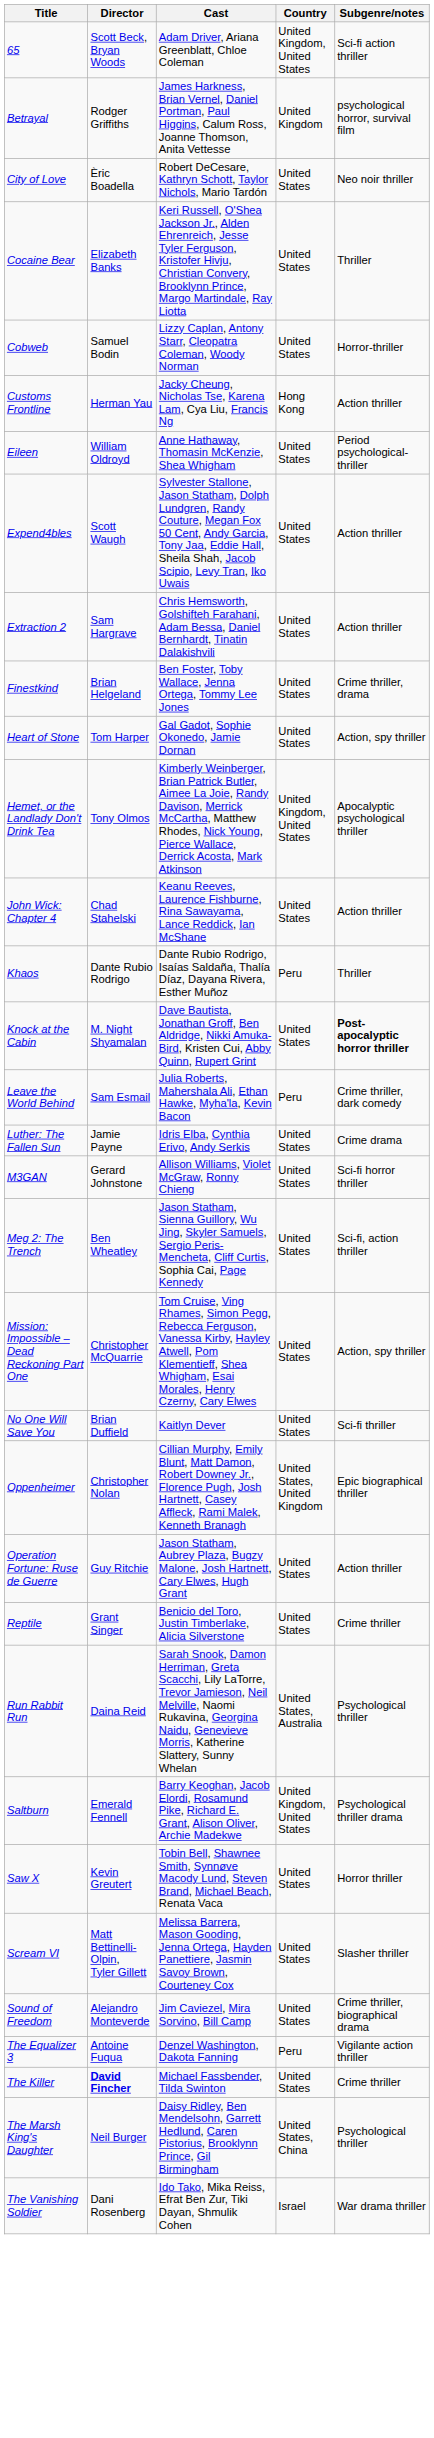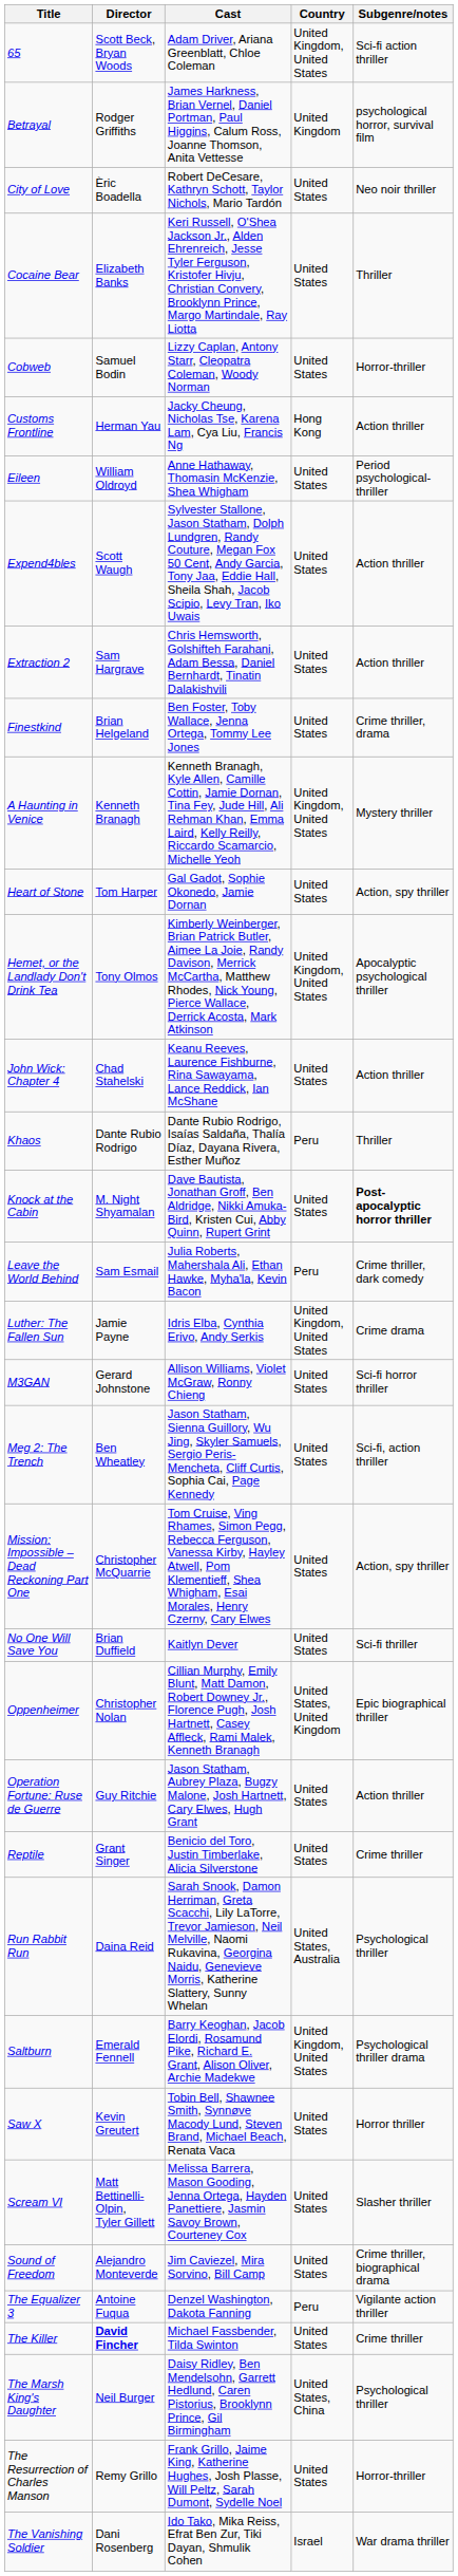 <table class="wikitable sortable">
 <tr>
 <th>Title</th>
 <th>Director</th>
 <th>Cast</th>
 <th>Country</th>
 <th>Subgenre/notes</th>
 </tr>
 <tr>
 <td><em><a href='#'>65</a></em></td>
 <td><a href='#'>Scott Beck</a>, <a href='#'>Bryan Woods</a></td>
 <td><a href='#'>Adam Driver</a>, Ariana Greenblatt, Chloe Coleman</td>
 <td>United Kingdom, United States</td>
 <td>Sci-fi action thriller</td>
 </tr>
 <tr>
 <td><em><a href='#'>Betrayal</a></em></td>
 <td>Rodger Griffiths</td>
 <td><a href='#'>James Harkness</a>, <a href='#'>Brian Vernel</a>, <a href='#'>Daniel Portman</a>, <a href='#'>Paul Higgins</a>, Calum Ross, Joanne Thomson, Anita Vettesse</td>
 <td>United Kingdom</td>
 <td>psychological horror, survival film</td>
 </tr>
 <tr>
 <td><a href='#'><em>City of Love</em></a></td>
 <td>Èric Boadella</td>
 <td>Robert DeCesare, <a href='#'>Kathryn Schott</a>, <a href='#'>Taylor Nichols</a>, Mario Tardón</td>
 <td>United States</td>
 <td>Neo noir thriller</td>
 </tr>
 <tr>
 <td><em><a href='#'>Cocaine Bear</a></em></td>
 <td><a href='#'>Elizabeth Banks</a></td>
 <td><a href='#'>Keri Russell</a>, <a href='#'>O'Shea Jackson Jr.</a>, <a href='#'>Alden Ehrenreich</a>, <a href='#'>Jesse Tyler Ferguson</a>, <a href='#'>Kristofer Hivju</a>, <a href='#'>Christian Convery</a>, <a href='#'>Brooklynn Prince</a>, <a href='#'>Margo Martindale</a>, <a href='#'>Ray Liotta</a></td>
 <td>United States</td>
 <td>Thriller</td>
 </tr>
 <tr>
 <td><em><a href='#'>Cobweb</a></em></td>
 <td>Samuel Bodin</td>
 <td><a href='#'>Lizzy Caplan</a>, <a href='#'>Antony Starr</a>, <a href='#'>Cleopatra Coleman</a>, <a href='#'>Woody Norman</a></td>
 <td>United States</td>
 <td>Horror-thriller</td>
 </tr>
 <tr>
 <td><em><a href='#'>Customs Frontline</a></em></td>
 <td><a href='#'>Herman Yau</a></td>
 <td><a href='#'>Jacky Cheung</a>, <a href='#'>Nicholas Tse</a>, <a href='#'>Karena Lam</a>, Cya Liu, <a href='#'>Francis Ng</a></td>
 <td>Hong Kong</td>
 <td>Action thriller</td>
 </tr>
 <tr>
 <td><em><a href='#'>Eileen</a></em></td>
 <td><a href='#'>William Oldroyd</a></td>
 <td><a href='#'>Anne Hathaway</a>, <a href='#'>Thomasin McKenzie</a>, <a href='#'>Shea Whigham</a></td>
 <td>United States</td>
 <td>Period psychological-thriller</td>
 </tr>
 <tr>
 <td><em><a href='#'>Expend4bles</a></em></td>
 <td><a href='#'>Scott Waugh</a></td>
 <td><a href='#'>Sylvester Stallone</a>, <a href='#'>Jason Statham</a>, <a href='#'>Dolph Lundgren</a>, <a href='#'>Randy Couture</a>, <a href='#'>Megan Fox</a> <a href='#'>50 Cent</a>, <a href='#'>Andy Garcia</a>, <a href='#'>Tony Jaa</a>, <a href='#'>Eddie Hall</a>, Sheila Shah, <a href='#'>Jacob Scipio</a>, <a href='#'>Levy Tran</a>, <a href='#'>Iko Uwais</a></td>
 <td>United States</td>
 <td>Action thriller</td>
 </tr>
 <tr>
 <td><em><a href='#'>Extraction 2</a></em></td>
 <td><a href='#'>Sam Hargrave</a></td>
 <td><a href='#'>Chris Hemsworth</a>, <a href='#'>Golshifteh Farahani</a>, <a href='#'>Adam Bessa</a>, <a href='#'>Daniel Bernhardt</a>, <a href='#'>Tinatin Dalakishvili</a></td>
 <td>United States</td>
 <td>Action thriller</td>
 </tr>
 <tr>
 <td><em><a href='#'>Finestkind</a></em></td>
 <td><a href='#'>Brian Helgeland</a></td>
 <td><a href='#'>Ben Foster</a>, <a href='#'>Toby Wallace</a>, <a href='#'>Jenna Ortega</a>, <a href='#'>Tommy Lee Jones</a></td>
 <td>United States</td>
 <td>Crime thriller, drama</td>
 </tr>
 <tr>
+<td><em><a href='#'>A Haunting in Venice</a></em></td>
+<td><a href='#'>Kenneth Branagh</a></td>
+<td>Kenneth Branagh, <a href='#'>Kyle Allen</a>, <a href='#'>Camille Cottin</a>, <a href='#'>Jamie Dornan</a>, <a href='#'>Tina Fey</a>, <a href='#'>Jude Hill</a>, <a href='#'>Ali Rehman Khan</a>, <a href='#'>Emma Laird</a>, <a href='#'>Kelly Reilly</a>, <a href='#'>Riccardo Scamarcio</a>, <a href='#'>Michelle Yeoh</a></td>
+<td>United Kingdom, United States</td>
+<td>Mystery thriller</td>
+</tr>
+<tr>
 <td><em><a href='#'>Heart of Stone</a></em></td>
 <td><a href='#'>Tom Harper</a></td>
 <td><a href='#'>Gal Gadot</a>, <a href='#'>Sophie Okonedo</a>, <a href='#'>Jamie Dornan</a></td>
 <td>United States</td>
 <td>Action, spy thriller</td>
 </tr>
 <tr>
 <td><em><a href='#'>Hemet, or the Landlady Don't Drink Tea</a></em></td>
 <td><a href='#'>Tony Olmos</a></td>
 <td><a href='#'>Kimberly Weinberger</a>, <a href='#'>Brian Patrick Butler</a>, <a href='#'>Aimee La Joie</a>, <a href='#'>Randy Davison</a>, <a href='#'>Merrick McCartha</a>, Matthew Rhodes, <a href='#'>Nick Young</a>, <a href='#'>Pierce Wallace</a>, <a href='#'>Derrick Acosta</a>, <a href='#'>Mark Atkinson</a></td>
 <td>United Kingdom, United States</td>
 <td>Apocalyptic psychological thriller</td>
 </tr>
 <tr>
 <td><em><a href='#'>John Wick: Chapter 4</a></em></td>
 <td><a href='#'>Chad Stahelski</a></td>
 <td><a href='#'>Keanu Reeves</a>, <a href='#'>Laurence Fishburne</a>, <a href='#'>Rina Sawayama</a>, <a href='#'>Lance Reddick</a>, <a href='#'>Ian McShane</a></td>
 <td>United States</td>
 <td>Action thriller</td>
 </tr>
 <tr>
 <td><em><a href='#'>Khaos</a></em></td>
 <td>Dante Rubio Rodrigo</td>
 <td>Dante Rubio Rodrigo, Isaías Saldaña, Thalía Díaz, Dayana Rivera, Esther Muñoz</td>
 <td>Peru</td>
 <td>Thriller</td>
 </tr>
 <tr>
 <td><em><a href='#'>Knock at the Cabin</a></em></td>
 <td><a href='#'>M. Night Shyamalan</a></td>
 <td><a href='#'>Dave Bautista</a>, <a href='#'>Jonathan Groff</a>, <a href='#'>Ben Aldridge</a>, <a href='#'>Nikki Amuka-Bird</a>, Kristen Cui, <a href='#'>Abby Quinn</a>, <a href='#'>Rupert Grint</a></td>
 <td>United States</td>
 <td><strong>Post-apocalyptic horror thriller</strong></td>
 </tr>
 <tr>
 <td><em><a href='#'>Leave the World Behind</a></em></td>
 <td><a href='#'>Sam Esmail</a></td>
 <td><a href='#'>Julia Roberts</a>, <a href='#'>Mahershala Ali</a>, <a href='#'>Ethan Hawke</a>, <a href='#'>Myha'la</a>, <a href='#'>Kevin Bacon</a></td>
 <td>Peru</td>
 <td>Crime thriller, dark comedy</td>
 </tr>
 <tr>
 <td><em><a href='#'>Luther: The Fallen Sun</a></em></td>
 <td>Jamie Payne</td>
 <td><a href='#'>Idris Elba</a>, <a href='#'>Cynthia Erivo</a>, <a href='#'>Andy Serkis</a></td>
-<td>United States</td>
+<td>United Kingdom, United States</td>
 <td>Crime drama</td>
 </tr>
 <tr>
 <td><em><a href='#'>M3GAN</a></em></td>
 <td>Gerard Johnstone</td>
 <td><a href='#'>Allison Williams</a>, <a href='#'>Violet McGraw</a>, <a href='#'>Ronny Chieng</a></td>
 <td>United States</td>
 <td>Sci-fi horror thriller</td>
 </tr>
 <tr>
 <td><em><a href='#'>Meg 2: The Trench</a></em></td>
 <td><a href='#'>Ben Wheatley</a></td>
 <td><a href='#'>Jason Statham</a>, <a href='#'>Sienna Guillory</a>, <a href='#'>Wu Jing</a>, <a href='#'>Skyler Samuels</a>, <a href='#'>Sergio Peris-Mencheta</a>, <a href='#'>Cliff Curtis</a>, Sophia Cai, <a href='#'>Page Kennedy</a></td>
 <td>United States</td>
 <td>Sci-fi, action thriller</td>
 </tr>
 <tr>
 <td><em><a href='#'>Mission: Impossible – Dead Reckoning Part One</a></em></td>
 <td><a href='#'>Christopher McQuarrie</a></td>
 <td><a href='#'>Tom Cruise</a>, <a href='#'>Ving Rhames</a>, <a href='#'>Simon Pegg</a>, <a href='#'>Rebecca Ferguson</a>, <a href='#'>Vanessa Kirby</a>, <a href='#'>Hayley Atwell</a>, <a href='#'>Pom Klementieff</a>, <a href='#'>Shea Whigham</a>, <a href='#'>Esai Morales</a>, <a href='#'>Henry Czerny</a>, <a href='#'>Cary Elwes</a></td>
 <td>United States</td>
 <td>Action, spy thriller</td>
 </tr>
 <tr>
 <td><em><a href='#'>No One Will Save You</a></em></td>
 <td><a href='#'>Brian Duffield</a></td>
 <td><a href='#'>Kaitlyn Dever</a></td>
 <td>United States</td>
 <td>Sci-fi thriller</td>
 </tr>
 <tr>
 <td><em><a href='#'>Oppenheimer</a></em></td>
 <td><a href='#'>Christopher Nolan</a></td>
 <td><a href='#'>Cillian Murphy</a>, <a href='#'>Emily Blunt</a>, <a href='#'>Matt Damon</a>, <a href='#'>Robert Downey Jr.</a>, <a href='#'>Florence Pugh</a>, <a href='#'>Josh Hartnett</a>, <a href='#'>Casey Affleck</a>, <a href='#'>Rami Malek</a>, <a href='#'>Kenneth Branagh</a></td>
 <td>United States, United Kingdom</td>
 <td>Epic biographical thriller</td>
 </tr>
 <tr>
 <td><em><a href='#'>Operation Fortune: Ruse de Guerre</a></em></td>
 <td><a href='#'>Guy Ritchie</a></td>
 <td><a href='#'>Jason Statham</a>, <a href='#'>Aubrey Plaza</a>, <a href='#'>Bugzy Malone</a>, <a href='#'>Josh Hartnett</a>, <a href='#'>Cary Elwes</a>, <a href='#'>Hugh Grant</a></td>
 <td>United States</td>
 <td>Action thriller</td>
 </tr>
 <tr>
 <td><em><a href='#'>Reptile</a></em></td>
 <td><a href='#'>Grant Singer</a></td>
 <td><a href='#'>Benicio del Toro</a>, <a href='#'>Justin Timberlake</a>, <a href='#'>Alicia Silverstone</a></td>
 <td>United States</td>
 <td>Crime thriller</td>
 </tr>
 <tr>
 <td><em><a href='#'>Run Rabbit Run</a></em></td>
 <td><a href='#'>Daina Reid</a></td>
 <td><a href='#'>Sarah Snook</a>, <a href='#'>Damon Herriman</a>, <a href='#'>Greta Scacchi</a>, Lily LaTorre, <a href='#'>Trevor Jamieson</a>, <a href='#'>Neil Melville</a>, Naomi Rukavina, <a href='#'>Georgina Naidu</a>, <a href='#'>Genevieve Morris</a>, Katherine Slattery, Sunny Whelan</td>
 <td>United States, Australia</td>
 <td>Psychological thriller</td>
 </tr>
 <tr>
 <td><em><a href='#'>Saltburn</a></em></td>
 <td><a href='#'>Emerald Fennell</a></td>
 <td><a href='#'>Barry Keoghan</a>, <a href='#'>Jacob Elordi</a>, <a href='#'>Rosamund Pike</a>, <a href='#'>Richard E. Grant</a>, <a href='#'>Alison Oliver</a>, <a href='#'>Archie Madekwe</a></td>
 <td>United Kingdom, United States</td>
 <td>Psychological thriller drama</td>
 </tr>
 <tr>
 <td><em><a href='#'>Saw X</a></em></td>
 <td><a href='#'>Kevin Greutert</a></td>
 <td><a href='#'>Tobin Bell</a>, <a href='#'>Shawnee Smith</a>, <a href='#'>Synnøve Macody Lund</a>, <a href='#'>Steven Brand</a>, <a href='#'>Michael Beach</a>, Renata Vaca</td>
 <td>United States</td>
 <td>Horror thriller</td>
 </tr>
 <tr>
 <td><em><a href='#'>Scream VI</a></em></td>
 <td><a href='#'>Matt Bettinelli-Olpin</a>,<br><a href='#'>Tyler Gillett</a></td>
 <td><a href='#'>Melissa Barrera</a>, <a href='#'>Mason Gooding</a>, <a href='#'>Jenna Ortega</a>, <a href='#'>Hayden Panettiere</a>, <a href='#'>Jasmin Savoy Brown</a>, <a href='#'>Courteney Cox</a></td>
 <td>United States</td>
 <td>Slasher thriller</td>
 </tr>
 <tr>
 <td><em><a href='#'>Sound of Freedom</a></em></td>
 <td><a href='#'>Alejandro Monteverde</a></td>
 <td><a href='#'>Jim Caviezel</a>, <a href='#'>Mira Sorvino</a>, <a href='#'>Bill Camp</a></td>
 <td>United States</td>
 <td>Crime thriller, biographical drama</td>
 </tr>
 <tr>
 <td><em><a href='#'>The Equalizer 3</a></em></td>
 <td><a href='#'>Antoine Fuqua</a></td>
 <td><a href='#'>Denzel Washington</a>, <a href='#'>Dakota Fanning</a></td>
 <td>Peru</td>
 <td>Vigilante action thriller</td>
 </tr>
 <tr>
 <td><em><a href='#'>The Killer</a></em></td>
 <td><strong><a href='#'>David Fincher</a></strong></td>
 <td><a href='#'>Michael Fassbender</a>, <a href='#'>Tilda Swinton</a></td>
 <td>United States</td>
 <td>Crime thriller</td>
 </tr>
 <tr>
 <td><em><a href='#'>The Marsh King's Daughter</a></em></td>
 <td><a href='#'>Neil Burger</a></td>
 <td><a href='#'>Daisy Ridley</a>, <a href='#'>Ben Mendelsohn</a>, <a href='#'>Garrett Hedlund</a>, <a href='#'>Caren Pistorius</a>, <a href='#'>Brooklynn Prince</a>, <a href='#'>Gil Birmingham</a></td>
 <td>United States, China</td>
 <td>Psychological thriller</td>
 </tr>
 <tr>
+<td><em>The Resurrection of Charles Manson</em></td>
+<td>Remy Grillo</td>
+<td><a href='#'>Frank Grillo</a>, <a href='#'>Jaime King</a>, <a href='#'>Katherine Hughes</a>, Josh Plasse, <a href='#'>Will Peltz</a>, <a href='#'>Sarah Dumont</a>, <a href='#'>Sydelle Noel</a></td>
+<td>United States</td>
+<td>Horror-thriller</td>
+</tr>
+<tr>
 <td><em><a href='#'>The Vanishing Soldier</a></em></td>
 <td>Dani Rosenberg</td>
 <td><a href='#'>Ido Tako</a>, Mika Reiss, Efrat Ben Zur, Tiki Dayan, Shmulik Cohen</td>
 <td>Israel</td>
 <td>War drama thriller</td>
 </tr>
 </table>
